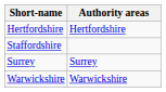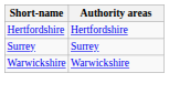 <table class="wikitable collapsible ">
 <tr>
 <th width=40%>Short-name</th>
 <th>Authority areas</th>
 </tr>
 <tr>
 <td><a href='#'>Hertfordshire</a></td>
 <td><a href='#'>Hertfordshire</a></td>
 </tr>
 <tr>
-<td><a href='#'>Staffordshire</a></td>
-<td></td>
-</tr>
-<tr>
 <td><a href='#'>Surrey</a></td>
 <td><a href='#'>Surrey</a></td>
 </tr>
 <tr>
 <td><a href='#'>Warwickshire</a></td>
 <td><a href='#'>Warwickshire</a></td>
 </tr>
 </table>
